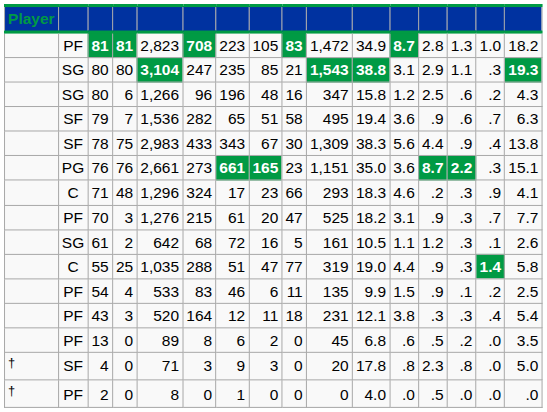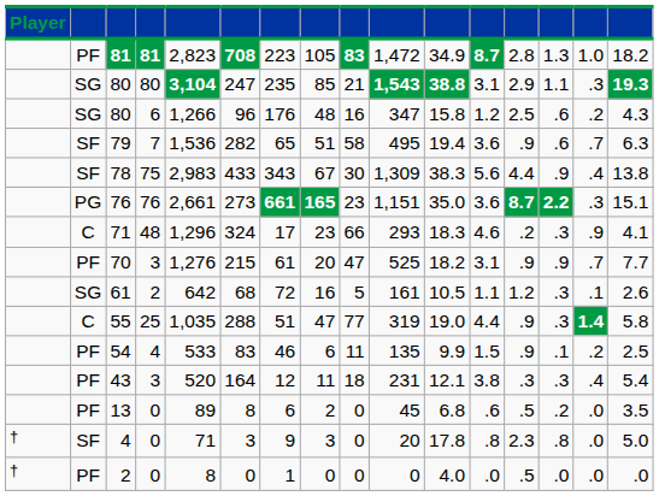 <table class="wikitable sortable" style="font-size: 95%; text-align:right;">
 <tr>
 <th style="background:#0032A0; color:#009A44; border-top:#009A44 3px solid; border-bottom:#009A44 3px solid;">Player</th>
 <th style="background:#0032A0; color:#009A44; border-top:#009A44 3px solid; border-bottom:#009A44 3px solid;"></th>
 <th style="background:#0032A0; color:#009A44; border-top:#009A44 3px solid; border-bottom:#009A44 3px solid;"></th>
 <th style="background:#0032A0; color:#009A44; border-top:#009A44 3px solid; border-bottom:#009A44 3px solid;"></th>
 <th style="background:#0032A0; color:#009A44; border-top:#009A44 3px solid; border-bottom:#009A44 3px solid;"></th>
 <th style="background:#0032A0; color:#009A44; border-top:#009A44 3px solid; border-bottom:#009A44 3px solid;"></th>
 <th style="background:#0032A0; color:#009A44; border-top:#009A44 3px solid; border-bottom:#009A44 3px solid;"></th>
 <th style="background:#0032A0; color:#009A44; border-top:#009A44 3px solid; border-bottom:#009A44 3px solid;"></th>
 <th style="background:#0032A0; color:#009A44; border-top:#009A44 3px solid; border-bottom:#009A44 3px solid;"></th>
 <th style="background:#0032A0; color:#009A44; border-top:#009A44 3px solid; border-bottom:#009A44 3px solid;"></th>
 <th style="background:#0032A0; color:#009A44; border-top:#009A44 3px solid; border-bottom:#009A44 3px solid;"></th>
 <th style="background:#0032A0; color:#009A44; border-top:#009A44 3px solid; border-bottom:#009A44 3px solid;"></th>
 <th style="background:#0032A0; color:#009A44; border-top:#009A44 3px solid; border-bottom:#009A44 3px solid;"></th>
 <th style="background:#0032A0; color:#009A44; border-top:#009A44 3px solid; border-bottom:#009A44 3px solid;"></th>
 <th style="background:#0032A0; color:#009A44; border-top:#009A44 3px solid; border-bottom:#009A44 3px solid;"></th>
 <th style="background:#0032A0; color:#009A44; border-top:#009A44 3px solid; border-bottom:#009A44 3px solid;"></th>
 </tr>
 <tr>
 <td style="text-align:left;"></td>
 <td style="text-align:center;">PF</td>
 <td style="background:#009A44; color:#FFFFFF;"><strong>81</strong></td>
 <td style="background:#009A44; color:#FFFFFF;"><strong>81</strong></td>
 <td>2,823</td>
 <td style="background:#009A44; color:#FFFFFF;"><strong>708</strong></td>
 <td>223</td>
 <td>105</td>
 <td style="background:#009A44; color:#FFFFFF;"><strong>83</strong></td>
 <td>1,472</td>
 <td>34.9</td>
 <td style="background:#009A44; color:#FFFFFF;"><strong>8.7</strong></td>
 <td>2.8</td>
 <td>1.3</td>
 <td>1.0</td>
 <td>18.2</td>
 </tr>
 <tr>
 <td style="text-align:left;"></td>
 <td style="text-align:center;">SG</td>
 <td>80</td>
 <td>80</td>
 <td style="background:#009A44; color:#FFFFFF;"><strong>3,104</strong></td>
 <td>247</td>
 <td>235</td>
 <td>85</td>
 <td>21</td>
 <td style="background:#009A44; color:#FFFFFF;"><strong>1,543</strong></td>
 <td style="background:#009A44; color:#FFFFFF;"><strong>38.8</strong></td>
 <td>3.1</td>
 <td>2.9</td>
 <td>1.1</td>
 <td>.3</td>
 <td style="background:#009A44; color:#FFFFFF;"><strong>19.3</strong></td>
 </tr>
 <tr>
 <td style="text-align:left;"></td>
 <td style="text-align:center;">SG</td>
 <td>80</td>
 <td>6</td>
 <td>1,266</td>
 <td>96</td>
-<td>196</td>
+<td>176</td>
 <td>48</td>
 <td>16</td>
 <td>347</td>
 <td>15.8</td>
 <td>1.2</td>
 <td>2.5</td>
 <td>.6</td>
 <td>.2</td>
 <td>4.3</td>
 </tr>
 <tr>
 <td style="text-align:left;"></td>
 <td style="text-align:center;">SF</td>
 <td>79</td>
 <td>7</td>
 <td>1,536</td>
 <td>282</td>
 <td>65</td>
 <td>51</td>
 <td>58</td>
 <td>495</td>
 <td>19.4</td>
 <td>3.6</td>
 <td>.9</td>
 <td>.6</td>
 <td>.7</td>
 <td>6.3</td>
 </tr>
 <tr>
 <td style="text-align:left;"></td>
 <td style="text-align:center;">SF</td>
 <td>78</td>
 <td>75</td>
 <td>2,983</td>
 <td>433</td>
 <td>343</td>
 <td>67</td>
 <td>30</td>
 <td>1,309</td>
 <td>38.3</td>
 <td>5.6</td>
 <td>4.4</td>
 <td>.9</td>
 <td>.4</td>
 <td>13.8</td>
 </tr>
 <tr>
 <td style="text-align:left;"></td>
 <td style="text-align:center;">PG</td>
 <td>76</td>
 <td>76</td>
 <td>2,661</td>
 <td>273</td>
 <td style="background:#009A44; color:#FFFFFF;"><strong>661</strong></td>
 <td style="background:#009A44; color:#FFFFFF;"><strong>165</strong></td>
 <td>23</td>
 <td>1,151</td>
 <td>35.0</td>
 <td>3.6</td>
 <td style="background:#009A44; color:#FFFFFF;"><strong>8.7</strong></td>
 <td style="background:#009A44; color:#FFFFFF;"><strong>2.2</strong></td>
 <td>.3</td>
 <td>15.1</td>
 </tr>
 <tr>
 <td style="text-align:left;"></td>
 <td style="text-align:center;">C</td>
 <td>71</td>
 <td>48</td>
 <td>1,296</td>
 <td>324</td>
 <td>17</td>
 <td>23</td>
 <td>66</td>
 <td>293</td>
 <td>18.3</td>
 <td>4.6</td>
 <td>.2</td>
 <td>.3</td>
 <td>.9</td>
 <td>4.1</td>
 </tr>
 <tr>
 <td style="text-align:left;"></td>
 <td style="text-align:center;">PF</td>
 <td>70</td>
 <td>3</td>
 <td>1,276</td>
 <td>215</td>
 <td>61</td>
 <td>20</td>
 <td>47</td>
 <td>525</td>
 <td>18.2</td>
 <td>3.1</td>
 <td>.9</td>
-<td>.3</td>
+<td>.9</td>
 <td>.7</td>
 <td>7.7</td>
 </tr>
 <tr>
 <td style="text-align:left;"></td>
 <td style="text-align:center;">SG</td>
 <td>61</td>
 <td>2</td>
 <td>642</td>
 <td>68</td>
 <td>72</td>
 <td>16</td>
 <td>5</td>
 <td>161</td>
 <td>10.5</td>
 <td>1.1</td>
 <td>1.2</td>
 <td>.3</td>
 <td>.1</td>
 <td>2.6</td>
 </tr>
 <tr>
 <td style="text-align:left;"></td>
 <td style="text-align:center;">C</td>
 <td>55</td>
 <td>25</td>
 <td>1,035</td>
 <td>288</td>
 <td>51</td>
 <td>47</td>
 <td>77</td>
 <td>319</td>
 <td>19.0</td>
 <td>4.4</td>
 <td>.9</td>
 <td>.3</td>
 <td style="background:#009A44; color:#FFFFFF;"><strong>1.4</strong></td>
 <td>5.8</td>
 </tr>
 <tr>
 <td style="text-align:left;"></td>
 <td style="text-align:center;">PF</td>
 <td>54</td>
 <td>4</td>
 <td>533</td>
 <td>83</td>
 <td>46</td>
 <td>6</td>
 <td>11</td>
 <td>135</td>
 <td>9.9</td>
 <td>1.5</td>
 <td>.9</td>
 <td>.1</td>
 <td>.2</td>
 <td>2.5</td>
 </tr>
 <tr>
 <td style="text-align:left;"></td>
 <td style="text-align:center;">PF</td>
 <td>43</td>
 <td>3</td>
 <td>520</td>
 <td>164</td>
 <td>12</td>
 <td>11</td>
 <td>18</td>
 <td>231</td>
 <td>12.1</td>
 <td>3.8</td>
 <td>.3</td>
 <td>.3</td>
 <td>.4</td>
 <td>5.4</td>
 </tr>
 <tr>
 <td style="text-align:left;"></td>
 <td style="text-align:center;">PF</td>
 <td>13</td>
 <td>0</td>
 <td>89</td>
 <td>8</td>
 <td>6</td>
 <td>2</td>
 <td>0</td>
 <td>45</td>
 <td>6.8</td>
 <td>.6</td>
 <td>.5</td>
 <td>.2</td>
 <td>.0</td>
 <td>3.5</td>
 </tr>
 <tr>
 <td style="text-align:left;"><sup>†</sup></td>
 <td style="text-align:center;">SF</td>
 <td>4</td>
 <td>0</td>
 <td>71</td>
 <td>3</td>
 <td>9</td>
 <td>3</td>
 <td>0</td>
 <td>20</td>
 <td>17.8</td>
 <td>.8</td>
 <td>2.3</td>
 <td>.8</td>
 <td>.0</td>
 <td>5.0</td>
 </tr>
 <tr>
 <td style="text-align:left;"><sup>†</sup></td>
 <td style="text-align:center;">PF</td>
 <td>2</td>
 <td>0</td>
 <td>8</td>
 <td>0</td>
 <td>1</td>
 <td>0</td>
 <td>0</td>
 <td>0</td>
 <td>4.0</td>
 <td>.0</td>
 <td>.5</td>
 <td>.0</td>
 <td>.0</td>
 <td>.0</td>
 </tr>
 </table>
